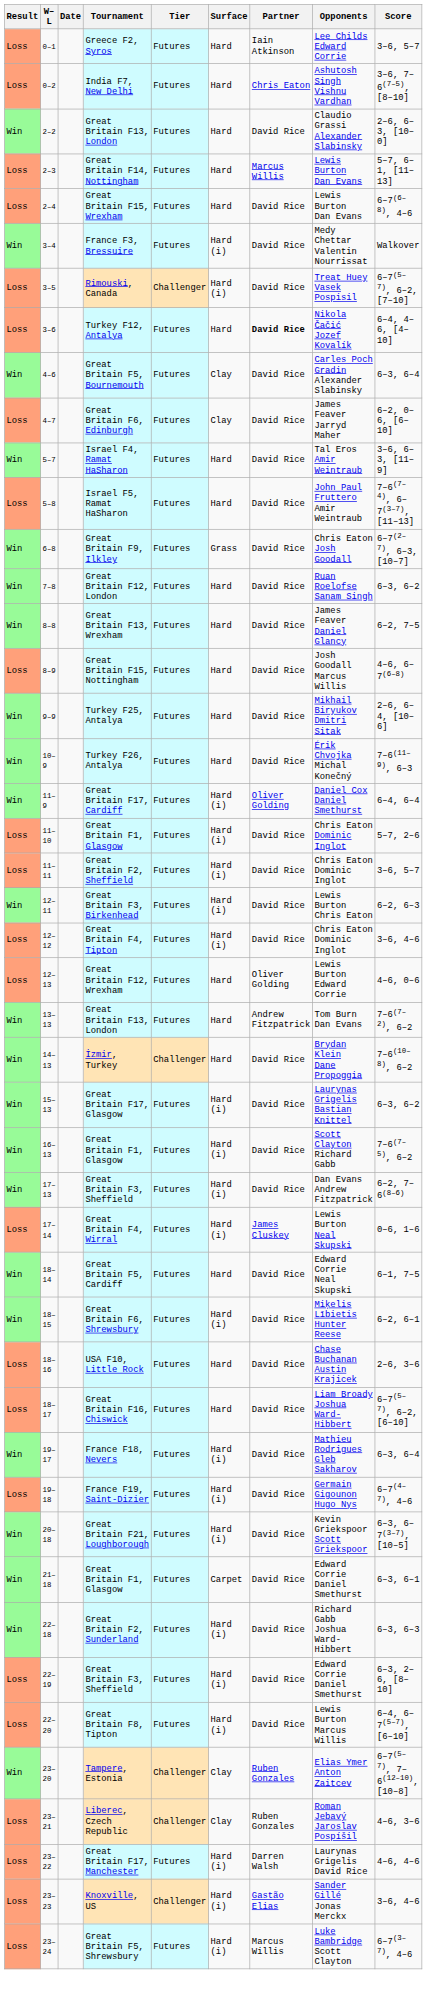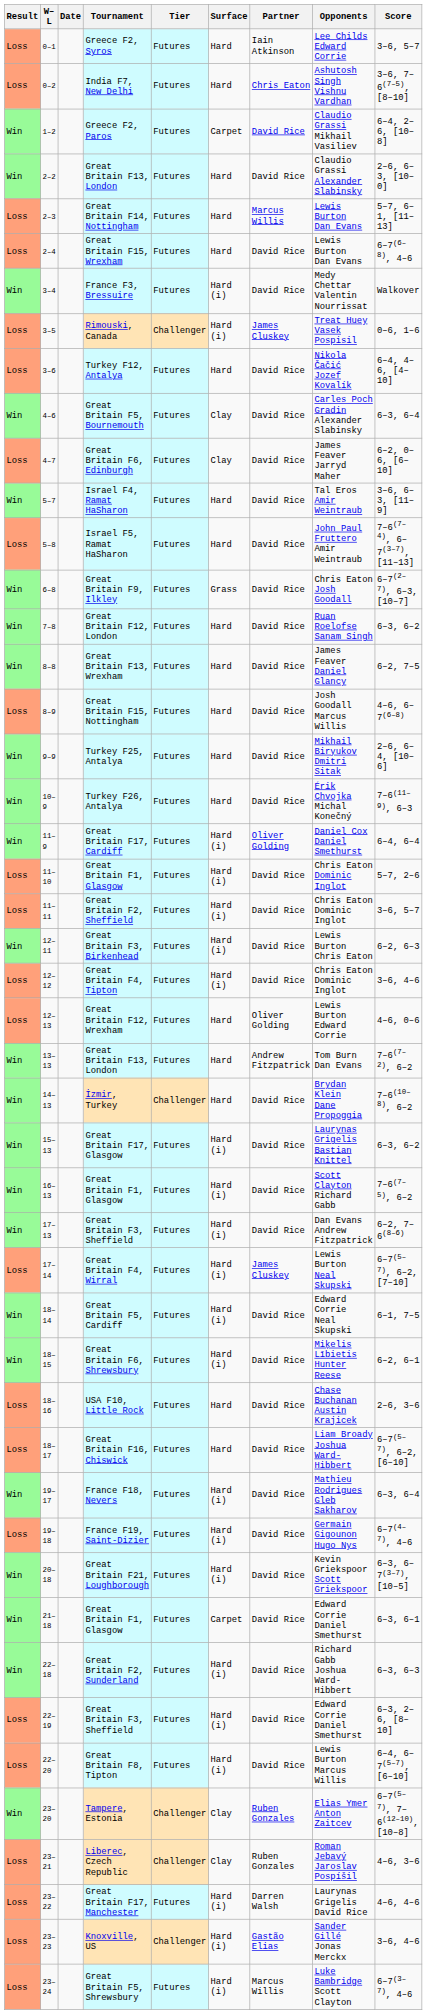 <table class="sortable wikitable">
 <tr>
 <th>Result</th>
 <th class="unsortable">W–L</th>
 <th>Date</th>
 <th>Tournament</th>
 <th>Tier</th>
 <th>Surface</th>
 <th>Partner</th>
 <th>Opponents</th>
 <th class="unsortable">Score</th>
 </tr>
 <tr>
 <td bgcolor=FFA07A>Loss</td>
 <td><small>0–1</small></td>
 <td></td>
 <td style="background:#cffcff;">Greece F2, <a href='#'>Syros</a></td>
 <td style="background:#cffcff;">Futures</td>
 <td>Hard</td>
 <td> Iain Atkinson</td>
 <td> <a href='#'>Lee Childs</a><br> <a href='#'>Edward Corrie</a></td>
 <td>3–6, 5–7</td>
 </tr>
 <tr>
 <td bgcolor=FFA07A>Loss</td>
 <td><small>0–2</small></td>
 <td></td>
 <td style="background:#cffcff;">India F7, <a href='#'>New Delhi</a></td>
 <td style="background:#cffcff;">Futures</td>
 <td>Hard</td>
 <td> <a href='#'>Chris Eaton</a></td>
 <td> <a href='#'>Ashutosh Singh</a><br> <a href='#'>Vishnu Vardhan</a></td>
 <td>3–6, 7–6<sup>(7–5)</sup>, [8–10]</td>
+</tr>
+<tr>
+<td bgcolor=98FB98>Win</td>
+<td><small>1–2</small></td>
+<td></td>
+<td style="background:#cffcff;">Greece F2, <a href='#'>Paros</a></td>
+<td style="background:#cffcff;">Futures</td>
+<td>Carpet</td>
+<td> <a href='#'>David Rice</a></td>
+<td> <a href='#'>Claudio Grassi</a><br> Mikhail Vasiliev</td>
+<td>6–4, 2–6, [10–8]</td>
 </tr>
 <tr>
 <td bgcolor=98FB98>Win</td>
 <td><small>2–2</small></td>
 <td></td>
 <td style="background:#cffcff;">Great Britain F13, <a href='#'>London</a></td>
 <td style="background:#cffcff;">Futures</td>
 <td>Hard</td>
 <td> David Rice</td>
 <td> Claudio Grassi<br> <a href='#'>Alexander Slabinsky</a></td>
 <td>2–6, 6–3, [10–0]</td>
 </tr>
 <tr>
 <td bgcolor=FFA07A>Loss</td>
 <td><small>2–3</small></td>
 <td></td>
 <td style="background:#cffcff;">Great Britain F14, <a href='#'>Nottingham</a></td>
 <td style="background:#cffcff;">Futures</td>
 <td>Hard</td>
 <td> <a href='#'>Marcus Willis</a></td>
 <td> <a href='#'>Lewis Burton</a><br> <a href='#'>Dan Evans</a></td>
 <td>5–7, 6–1, [11–13]</td>
 </tr>
 <tr>
 <td bgcolor=FFA07A>Loss</td>
 <td><small>2–4</small></td>
 <td></td>
 <td style="background:#cffcff;">Great Britain F15, <a href='#'>Wrexham</a></td>
 <td style="background:#cffcff;">Futures</td>
 <td>Hard</td>
 <td> David Rice</td>
 <td> Lewis Burton<br> Dan Evans</td>
 <td>6–7<sup>(6–8)</sup>, 4–6</td>
 </tr>
 <tr>
 <td bgcolor=98FB98>Win</td>
 <td><small>3–4</small></td>
 <td></td>
 <td style="background:#cffcff;">France F3, <a href='#'>Bressuire</a></td>
 <td style="background:#cffcff;">Futures</td>
 <td>Hard (i)</td>
 <td> David Rice</td>
 <td> Medy Chettar<br> Valentin Nourrissat</td>
 <td>Walkover</td>
 </tr>
 <tr>
 <td bgcolor=FFA07A>Loss</td>
 <td><small>3–5</small></td>
 <td><a href='#'></a></td>
 <td style="background:moccasin;"><a href='#'>Rimouski</a>, Canada</td>
 <td style="background:moccasin;">Challenger</td>
 <td>Hard (i)</td>
-<td> David Rice</td>
+<td> <a href='#'>James Cluskey</a></td>
 <td> <a href='#'>Treat Huey</a><br> <a href='#'>Vasek Pospisil</a></td>
-<td>6–7<sup>(5–7)</sup>, 6–2, [7–10]</td>
+<td>0–6, 1–6</td>
 </tr>
 <tr>
 <td bgcolor=FFA07A>Loss</td>
 <td><small>3–6</small></td>
 <td></td>
 <td style="background:#cffcff;">Turkey F12, <a href='#'>Antalya</a></td>
 <td style="background:#cffcff;">Futures</td>
 <td>Hard</td>
-<td><strong> David Rice</strong></td>
+<td> David Rice</td>
 <td> <a href='#'>Nikola Čačić</a><br> <a href='#'>Jozef Kovalík</a></td>
 <td>6–4, 4–6, [4–10]</td>
 </tr>
 <tr>
 <td bgcolor=98FB98>Win</td>
 <td><small>4–6</small></td>
 <td></td>
 <td style="background:#cffcff;">Great Britain F5, <a href='#'>Bournemouth</a></td>
 <td style="background:#cffcff;">Futures</td>
 <td>Clay</td>
 <td> David Rice</td>
 <td> <a href='#'>Carles Poch Gradin</a><br> Alexander Slabinsky</td>
 <td>6–3, 6–4</td>
 </tr>
 <tr>
 <td bgcolor=FFA07A>Loss</td>
 <td><small>4–7</small></td>
 <td></td>
 <td style="background:#cffcff;">Great Britain F6, <a href='#'>Edinburgh</a></td>
 <td style="background:#cffcff;">Futures</td>
 <td>Clay</td>
 <td> David Rice</td>
 <td> James Feaver<br> Jarryd Maher</td>
 <td>6–2, 0–6, [6–10]</td>
 </tr>
 <tr>
 <td bgcolor=98FB98>Win</td>
 <td><small>5–7</small></td>
 <td></td>
 <td style="background:#cffcff;">Israel F4, <a href='#'>Ramat HaSharon</a></td>
 <td style="background:#cffcff;">Futures</td>
 <td>Hard</td>
 <td> David Rice</td>
 <td> Tal Eros<br> <a href='#'>Amir Weintraub</a></td>
 <td>3–6, 6–3, [11–9]</td>
 </tr>
 <tr>
 <td bgcolor=FFA07A>Loss</td>
 <td><small>5–8</small></td>
 <td></td>
 <td style="background:#cffcff;">Israel F5, Ramat HaSharon</td>
 <td style="background:#cffcff;">Futures</td>
 <td>Hard</td>
 <td> David Rice</td>
 <td> <a href='#'>John Paul Fruttero</a><br> Amir Weintraub</td>
 <td>7–6<sup>(7–4)</sup>, 6–7<sup>(3–7)</sup>, [11–13]</td>
 </tr>
 <tr>
 <td bgcolor=98FB98>Win</td>
 <td><small>6–8</small></td>
 <td></td>
 <td style="background:#cffcff;">Great Britain F9, <a href='#'>Ilkley</a></td>
 <td style="background:#cffcff;">Futures</td>
 <td>Grass</td>
 <td> David Rice</td>
 <td> Chris Eaton<br> <a href='#'>Josh Goodall</a></td>
 <td>6–7<sup>(2–7)</sup>, 6–3, [10–7]</td>
 </tr>
 <tr>
 <td bgcolor=98FB98>Win</td>
 <td><small>7–8</small></td>
 <td></td>
 <td style="background:#cffcff;">Great Britain F12, London</td>
 <td style="background:#cffcff;">Futures</td>
 <td>Hard</td>
 <td> David Rice</td>
 <td> <a href='#'>Ruan Roelofse</a><br> <a href='#'>Sanam Singh</a></td>
 <td>6–3, 6–2</td>
 </tr>
 <tr>
 <td bgcolor=98FB98>Win</td>
 <td><small>8–8</small></td>
 <td></td>
 <td style="background:#cffcff;">Great Britain F13, Wrexham</td>
 <td style="background:#cffcff;">Futures</td>
 <td>Hard</td>
 <td> David Rice</td>
 <td> James Feaver<br> <a href='#'>Daniel Glancy</a></td>
 <td>6–2, 7–5</td>
 </tr>
 <tr>
 <td bgcolor=FFA07A>Loss</td>
 <td><small>8–9</small></td>
 <td></td>
 <td style="background:#cffcff;">Great Britain F15, Nottingham</td>
 <td style="background:#cffcff;">Futures</td>
 <td>Hard</td>
 <td> David Rice</td>
 <td> Josh Goodall<br> Marcus Willis</td>
 <td>4–6, 6–7<sup>(6–8)</sup></td>
 </tr>
 <tr>
 <td bgcolor=98FB98>Win</td>
 <td><small>9–9</small></td>
 <td></td>
 <td style="background:#cffcff;">Turkey F25, Antalya</td>
 <td style="background:#cffcff;">Futures</td>
 <td>Hard</td>
 <td> David Rice</td>
 <td> <a href='#'>Mikhail Biryukov</a><br> <a href='#'>Dmitri Sitak</a></td>
 <td>2–6, 6–4, [10–6]</td>
 </tr>
 <tr>
 <td bgcolor=98FB98>Win</td>
 <td><small>10–9</small></td>
 <td></td>
 <td style="background:#cffcff;">Turkey F26, Antalya</td>
 <td style="background:#cffcff;">Futures</td>
 <td>Hard</td>
 <td> David Rice</td>
 <td> <a href='#'>Érik Chvojka</a><br> Michal Konečný</td>
 <td>7–6<sup>(11–9)</sup>, 6–3</td>
 </tr>
 <tr>
 <td bgcolor=98FB98>Win</td>
 <td><small>11–9</small></td>
 <td></td>
 <td style="background:#cffcff;">Great Britain F17, <a href='#'>Cardiff</a></td>
 <td style="background:#cffcff;">Futures</td>
 <td>Hard (i)</td>
 <td> <a href='#'>Oliver Golding</a></td>
 <td> <a href='#'>Daniel Cox</a><br> <a href='#'>Daniel Smethurst</a></td>
 <td>6–4, 6–4</td>
 </tr>
 <tr>
 <td bgcolor=FFA07A>Loss</td>
 <td><small>11–10</small></td>
 <td></td>
 <td style="background:#cffcff;">Great Britain F1, <a href='#'>Glasgow</a></td>
 <td style="background:#cffcff;">Futures</td>
 <td>Hard (i)</td>
 <td> David Rice</td>
 <td> Chris Eaton<br> <a href='#'>Dominic Inglot</a></td>
 <td>5–7, 2–6</td>
 </tr>
 <tr>
 <td bgcolor=FFA07A>Loss</td>
 <td><small>11–11</small></td>
 <td></td>
 <td style="background:#cffcff;">Great Britain F2, <a href='#'>Sheffield</a></td>
 <td style="background:#cffcff;">Futures</td>
 <td>Hard (i)</td>
 <td> David Rice</td>
 <td> Chris Eaton<br> Dominic Inglot</td>
 <td>3–6, 5–7</td>
 </tr>
 <tr>
 <td bgcolor=98FB98>Win</td>
 <td><small>12–11</small></td>
 <td></td>
 <td style="background:#cffcff;">Great Britain F3, <a href='#'>Birkenhead</a></td>
 <td style="background:#cffcff;">Futures</td>
 <td>Hard (i)</td>
 <td> David Rice</td>
 <td> Lewis Burton<br> Chris Eaton</td>
 <td>6–2, 6–3</td>
 </tr>
 <tr>
 <td bgcolor=FFA07A>Loss</td>
 <td><small>12–12</small></td>
 <td></td>
 <td style="background:#cffcff;">Great Britain F4, <a href='#'>Tipton</a></td>
 <td style="background:#cffcff;">Futures</td>
 <td>Hard (i)</td>
 <td> David Rice</td>
 <td> Chris Eaton<br> Dominic Inglot</td>
 <td>3–6, 4–6</td>
 </tr>
 <tr>
 <td bgcolor=FFA07A>Loss</td>
 <td><small>12–13</small></td>
 <td></td>
 <td style="background:#cffcff;">Great Britain F12, Wrexham</td>
 <td style="background:#cffcff;">Futures</td>
 <td>Hard</td>
 <td> Oliver Golding</td>
 <td> Lewis Burton<br> Edward Corrie</td>
 <td>4–6, 0–6</td>
 </tr>
 <tr>
 <td bgcolor=98FB98>Win</td>
 <td><small>13–13</small></td>
 <td></td>
 <td style="background:#cffcff;">Great Britain F13, London</td>
 <td style="background:#cffcff;">Futures</td>
 <td>Hard</td>
 <td> Andrew Fitzpatrick</td>
 <td> Tom Burn<br> Dan Evans</td>
 <td>7–6<sup>(7–2)</sup>, 6–2</td>
 </tr>
 <tr>
 <td bgcolor=98FB98>Win</td>
 <td><small>14–13</small></td>
 <td><a href='#'></a></td>
 <td style="background:moccasin;"><a href='#'>İzmir</a>, Turkey</td>
 <td style="background:moccasin;">Challenger</td>
 <td>Hard</td>
 <td> David Rice</td>
 <td> <a href='#'>Brydan Klein</a><br> <a href='#'>Dane Propoggia</a></td>
 <td>7–6<sup>(10–8)</sup>, 6–2</td>
 </tr>
 <tr>
 <td bgcolor=98FB98>Win</td>
 <td><small>15–13</small></td>
 <td></td>
 <td style="background:#cffcff;">Great Britain F17, Glasgow</td>
 <td style="background:#cffcff;">Futures</td>
 <td>Hard (i)</td>
 <td> David Rice</td>
 <td> <a href='#'>Laurynas Grigelis</a><br> <a href='#'>Bastian Knittel</a></td>
 <td>6–3, 6–2</td>
 </tr>
 <tr>
 <td bgcolor=98FB98>Win</td>
 <td><small>16–13</small></td>
 <td></td>
 <td style="background:#cffcff;">Great Britain F1, Glasgow</td>
 <td style="background:#cffcff;">Futures</td>
 <td>Hard (i)</td>
 <td> David Rice</td>
 <td> <a href='#'>Scott Clayton</a><br> Richard Gabb</td>
 <td>7–6<sup>(7–5)</sup>, 6–2</td>
 </tr>
 <tr>
 <td bgcolor=98FB98>Win</td>
 <td><small>17–13</small></td>
 <td></td>
 <td style="background:#cffcff;">Great Britain F3, Sheffield</td>
 <td style="background:#cffcff;">Futures</td>
 <td>Hard (i)</td>
 <td> David Rice</td>
 <td> Dan Evans<br> Andrew Fitzpatrick</td>
 <td>6–2, 7–6<sup>(8–6)</sup></td>
 </tr>
 <tr>
 <td bgcolor=FFA07A>Loss</td>
 <td><small>17–14</small></td>
 <td></td>
 <td style="background:#cffcff;">Great Britain F4, <a href='#'>Wirral</a></td>
 <td style="background:#cffcff;">Futures</td>
 <td>Hard (i)</td>
 <td> <a href='#'>James Cluskey</a></td>
 <td> Lewis Burton<br> <a href='#'>Neal Skupski</a></td>
-<td>0–6, 1–6</td>
+<td>6–7<sup>(5–7)</sup>, 6–2, [7–10]</td>
 </tr>
 <tr>
 <td bgcolor=98FB98>Win</td>
 <td><small>18–14</small></td>
 <td></td>
 <td style="background:#cffcff;">Great Britain F5, Cardiff</td>
 <td style="background:#cffcff;">Futures</td>
-<td>Hard</td>
+<td>Hard (i)</td>
 <td> David Rice</td>
 <td> Edward Corrie<br> Neal Skupski</td>
 <td>6–1, 7–5</td>
 </tr>
 <tr>
 <td bgcolor=98FB98>Win</td>
 <td><small>18–15</small></td>
 <td></td>
 <td style="background:#cffcff;">Great Britain F6, <a href='#'>Shrewsbury</a></td>
 <td style="background:#cffcff;">Futures</td>
 <td>Hard (i)</td>
 <td> David Rice</td>
 <td> <a href='#'>Miķelis Lībietis</a><br> <a href='#'>Hunter Reese</a></td>
 <td>6–2, 6–1</td>
 </tr>
 <tr>
 <td bgcolor=FFA07A>Loss</td>
 <td><small>18–16</small></td>
 <td></td>
 <td style="background:#cffcff;">USA F10, <a href='#'>Little Rock</a></td>
 <td style="background:#cffcff;">Futures</td>
 <td>Hard</td>
 <td> David Rice</td>
 <td> <a href='#'>Chase Buchanan</a><br> <a href='#'>Austin Krajicek</a></td>
 <td>2–6, 3–6</td>
 </tr>
 <tr>
 <td bgcolor=FFA07A>Loss</td>
 <td><small>18–17</small></td>
 <td></td>
 <td style="background:#cffcff;">Great Britain F16, <a href='#'>Chiswick</a></td>
 <td style="background:#cffcff;">Futures</td>
 <td>Hard</td>
 <td> David Rice</td>
 <td> <a href='#'>Liam Broady</a><br> <a href='#'>Joshua Ward-Hibbert</a></td>
 <td>6–7<sup>(5–7)</sup>, 6–2, [6–10]</td>
 </tr>
 <tr>
 <td bgcolor=98FB98>Win</td>
 <td><small>19–17</small></td>
 <td></td>
 <td style="background:#cffcff;">France F18, <a href='#'>Nevers</a></td>
 <td style="background:#cffcff;">Futures</td>
 <td>Hard (i)</td>
 <td> David Rice</td>
 <td> <a href='#'>Mathieu Rodrigues</a><br> <a href='#'>Gleb Sakharov</a></td>
 <td>6–3, 6–4</td>
 </tr>
 <tr>
 <td bgcolor=FFA07A>Loss</td>
 <td><small>19–18</small></td>
 <td></td>
 <td style="background:#cffcff;">France F19, <a href='#'>Saint-Dizier</a></td>
 <td style="background:#cffcff;">Futures</td>
 <td>Hard (i)</td>
 <td> David Rice</td>
 <td> <a href='#'>Germain Gigounon</a><br> <a href='#'>Hugo Nys</a></td>
 <td>6–7<sup>(4–7)</sup>, 4–6</td>
 </tr>
 <tr>
 <td bgcolor=98FB98>Win</td>
 <td><small>20–18</small></td>
 <td></td>
 <td style="background:#cffcff;">Great Britain F21, <a href='#'>Loughborough</a></td>
 <td style="background:#cffcff;">Futures</td>
 <td>Hard (i)</td>
 <td> David Rice</td>
 <td> Kevin Griekspoor<br> <a href='#'>Scott Griekspoor</a></td>
 <td>6–3, 6–7<sup>(3–7)</sup>, [10–5]</td>
 </tr>
 <tr>
 <td bgcolor=98FB98>Win</td>
 <td><small>21–18</small></td>
 <td></td>
 <td style="background:#cffcff;">Great Britain F1, Glasgow</td>
 <td style="background:#cffcff;">Futures</td>
 <td>Carpet</td>
 <td> David Rice</td>
 <td> Edward Corrie<br> Daniel Smethurst</td>
 <td>6–3, 6–1</td>
 </tr>
 <tr>
 <td bgcolor=98FB98>Win</td>
 <td><small>22–18</small></td>
 <td></td>
 <td style="background:#cffcff;">Great Britain F2, <a href='#'>Sunderland</a></td>
 <td style="background:#cffcff;">Futures</td>
 <td>Hard (i)</td>
 <td> David Rice</td>
 <td> Richard Gabb<br> Joshua Ward-Hibbert</td>
 <td>6–3, 6–3</td>
 </tr>
 <tr>
 <td bgcolor=FFA07A>Loss</td>
 <td><small>22–19</small></td>
 <td></td>
 <td style="background:#cffcff;">Great Britain F3, Sheffield</td>
 <td style="background:#cffcff;">Futures</td>
 <td>Hard (i)</td>
 <td> David Rice</td>
 <td> Edward Corrie<br> Daniel Smethurst</td>
 <td>6–3, 2–6, [8–10]</td>
 </tr>
 <tr>
 <td bgcolor=FFA07A>Loss</td>
 <td><small>22–20</small></td>
 <td></td>
 <td style="background:#cffcff;">Great Britain F8, Tipton</td>
 <td style="background:#cffcff;">Futures</td>
 <td>Hard (i)</td>
 <td> David Rice</td>
 <td> Lewis Burton<br> Marcus Willis</td>
 <td>6–4, 6–7<sup>(5–7)</sup>, [6–10]</td>
 </tr>
 <tr>
 <td bgcolor=98FB98>Win</td>
 <td><small>23–20</small></td>
 <td><a href='#'></a></td>
 <td style="background:moccasin;"><a href='#'>Tampere</a>, Estonia</td>
 <td style="background:moccasin;">Challenger</td>
 <td>Clay</td>
 <td> <a href='#'>Ruben Gonzales</a></td>
 <td> <a href='#'>Elias Ymer</a><br> <a href='#'>Anton Zaitcev</a></td>
 <td>6–7<sup>(5–7)</sup>, 7–6<sup>(12–10)</sup>, [10–8]</td>
 </tr>
 <tr>
 <td bgcolor=FFA07A>Loss</td>
 <td><small>23–21</small></td>
 <td><a href='#'></a></td>
 <td style="background:moccasin;"><a href='#'>Liberec</a>, Czech Republic</td>
 <td style="background:moccasin;">Challenger</td>
 <td>Clay</td>
 <td> Ruben Gonzales</td>
 <td> <a href='#'>Roman Jebavý</a><br> <a href='#'>Jaroslav Pospíšil</a></td>
 <td>4–6, 3–6</td>
 </tr>
 <tr>
 <td bgcolor=FFA07A>Loss</td>
 <td><small>23–22</small></td>
 <td></td>
 <td style="background:#cffcff;">Great Britain F17, <a href='#'>Manchester</a></td>
 <td style="background:#cffcff;">Futures</td>
 <td>Hard (i)</td>
 <td> Darren Walsh</td>
 <td> Laurynas Grigelis<br> David Rice</td>
 <td>4–6, 4–6</td>
 </tr>
 <tr>
 <td bgcolor=FFA07A>Loss</td>
 <td><small>23–23</small></td>
 <td><a href='#'></a></td>
 <td style="background:moccasin;"><a href='#'>Knoxville</a>, US</td>
 <td style="background:moccasin;">Challenger</td>
 <td>Hard (i)</td>
 <td> <a href='#'>Gastão Elias</a></td>
 <td> <a href='#'>Sander Gillé</a><br> Jonas Merckx</td>
 <td>3–6, 4–6</td>
 </tr>
 <tr>
 <td bgcolor=FFA07A>Loss</td>
 <td><small>23–24</small></td>
 <td></td>
 <td style="background:#cffcff;">Great Britain F5, Shrewsbury</td>
 <td style="background:#cffcff;">Futures</td>
 <td>Hard (i)</td>
 <td> Marcus Willis</td>
 <td> <a href='#'>Luke Bambridge</a><br> Scott Clayton</td>
 <td>6–7<sup>(3–7)</sup>, 4–6</td>
 </tr>
 </table>
